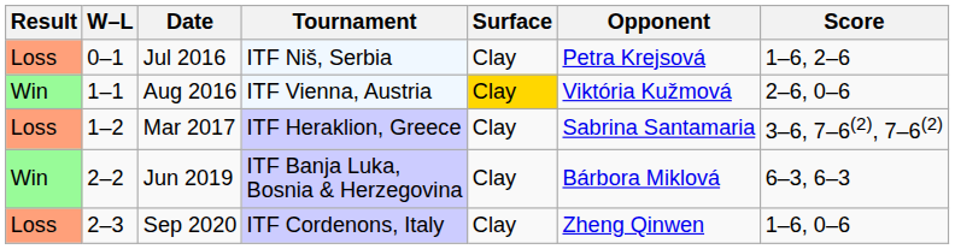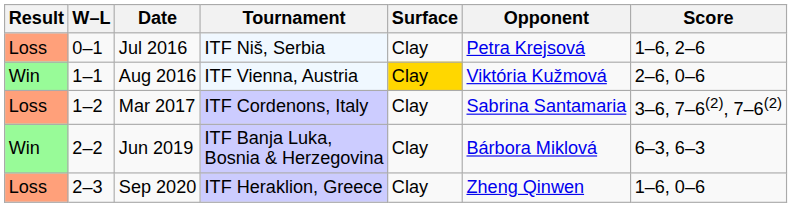 <table class="sortable wikitable">
 <tr>
 <th>Result</th>
 <th class="unsortable">W–L</th>
 <th>Date</th>
 <th>Tournament</th>
 <th>Surface</th>
 <th>Opponent</th>
 <th class="unsortable">Score</th>
 </tr>
 <tr>
 <td style="background:#ffa07a;">Loss</td>
 <td>0–1</td>
 <td>Jul 2016</td>
 <td style="background:#f0f8ff;">ITF Niš, Serbia</td>
 <td>Clay</td>
 <td> <a href='#'>Petra Krejsová</a></td>
 <td>1–6, 2–6</td>
 </tr>
 <tr>
 <td style="background:#98fb98;">Win</td>
 <td>1–1</td>
 <td>Aug 2016</td>
 <td style="background:#f0f8ff;">ITF Vienna, Austria</td>
 <td style="background: gold;">Clay</td>
 <td> <a href='#'>Viktória Kužmová</a></td>
 <td>2–6, 0–6</td>
 </tr>
 <tr>
 <td style="background:#ffa07a;">Loss</td>
 <td>1–2</td>
 <td>Mar 2017</td>
-<td style="background:#ccccff;">ITF Heraklion, Greece</td>
+<td style="background:#ccccff;">ITF Cordenons, Italy</td>
 <td>Clay</td>
 <td> <a href='#'>Sabrina Santamaria</a></td>
 <td>3–6, 7–6<sup>(2)</sup>, 7–6<sup>(2)</sup></td>
 </tr>
 <tr>
 <td style="background:#98fb98;">Win</td>
 <td>2–2</td>
 <td>Jun 2019</td>
 <td style="background:#ccccff;">ITF Banja Luka,<br> Bosnia & Herzegovina</td>
 <td>Clay</td>
 <td> <a href='#'>Bárbora Miklová</a></td>
 <td>6–3, 6–3</td>
 </tr>
 <tr>
 <td style="background:#ffa07a;">Loss</td>
 <td>2–3</td>
 <td>Sep 2020</td>
-<td style="background:#ccccff;">ITF Cordenons, Italy</td>
+<td style="background:#ccccff;">ITF Heraklion, Greece</td>
 <td>Clay</td>
 <td> <a href='#'>Zheng Qinwen</a></td>
 <td>1–6, 0–6</td>
 </tr>
 </table>
